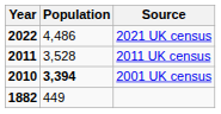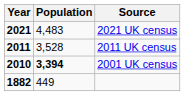 <table class=wikitable>
 <tr>
 <th>Year</th>
 <th>Population</th>
 <th>Source</th>
 </tr>
 <tr>
-<td><strong> 2022 </strong></td>
-<td>4,486</td>
+<td><strong> 2021 </strong></td>
+<td>4,483</td>
 <td><a href='#'>2021 UK census</a></td>
 </tr>
 <tr>
 <td><strong> 2011 </strong></td>
 <td>3,528</td>
 <td><a href='#'>2011 UK census</a></td>
 </tr>
 <tr>
 <td><strong> 2010 </strong></td>
 <td><strong>3,394</strong></td>
 <td><a href='#'>2001 UK census</a></td>
 </tr>
 <tr>
 <td><strong> 1882 </strong></td>
 <td>449</td>
 <td></td>
 </tr>
 </table>
